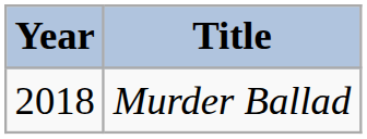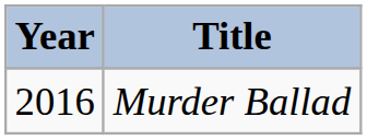 <table class="wikitable">
 <tr>
 <th style="background:#B0C4DE;">Year</th>
 <th style="background:#B0C4DE;">Title</th>
 </tr>
 <tr>
-<td>2018</td>
+<td>2016</td>
 <td><em>Murder Ballad</em></td>
 </tr>
 </table>
